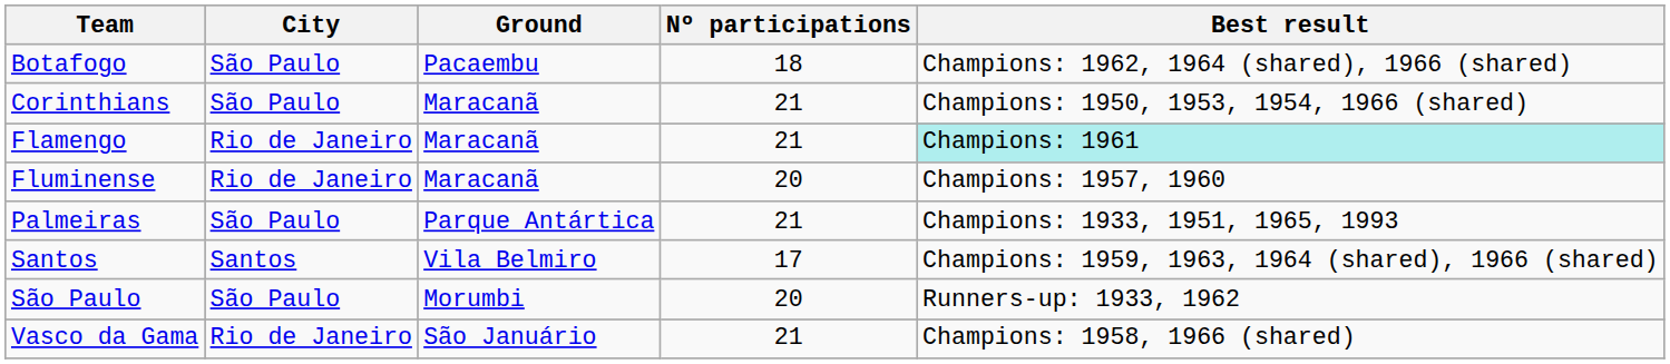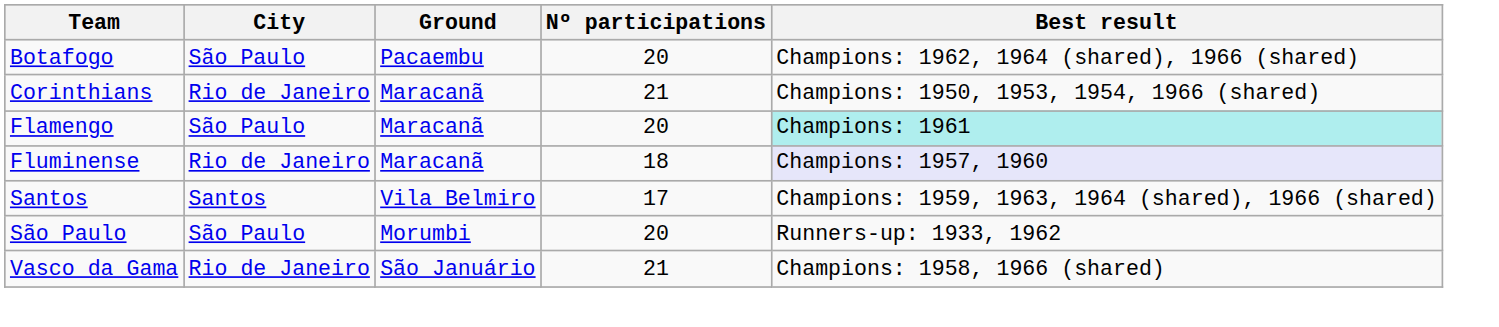 <table class="wikitable sortable">
 <tr>
 <th>Team</th>
 <th>City</th>
 <th>Ground</th>
 <th>Nº participations</th>
 <th>Best result</th>
 </tr>
 <tr>
 <td><a href='#'>Botafogo</a></td>
 <td> <a href='#'>São Paulo</a></td>
 <td><a href='#'>Pacaembu</a></td>
-<td align=center>18</td>
+<td align=center>20</td>
 <td>Champions: 1962, 1964 (shared), 1966 (shared)</td>
 </tr>
 <tr>
 <td><a href='#'>Corinthians</a></td>
-<td> <a href='#'>São Paulo</a></td>
+<td> <a href='#'>Rio de Janeiro</a></td>
 <td><a href='#'>Maracanã</a></td>
 <td align=center>21</td>
 <td>Champions: 1950, 1953, 1954, 1966 (shared)</td>
 </tr>
 <tr>
 <td><a href='#'>Flamengo</a></td>
-<td> <a href='#'>Rio de Janeiro</a></td>
+<td> <a href='#'>São Paulo</a></td>
 <td><a href='#'>Maracanã</a></td>
-<td align=center>21</td>
+<td align=center>20</td>
 <td style="background: paleturquoise;">Champions: 1961</td>
 </tr>
 <tr>
 <td><a href='#'>Fluminense</a></td>
 <td> <a href='#'>Rio de Janeiro</a></td>
 <td><a href='#'>Maracanã</a></td>
-<td align=center>20</td>
-<td>Champions: 1957, 1960</td>
-</tr>
-<tr>
-<td><a href='#'>Palmeiras</a></td>
-<td> <a href='#'>São Paulo</a></td>
-<td><a href='#'>Parque Antártica</a></td>
-<td align=center>21</td>
-<td>Champions: 1933, 1951, 1965, 1993</td>
+<td align=center>18</td>
+<td style="background: lavender;">Champions: 1957, 1960</td>
 </tr>
 <tr>
 <td><a href='#'>Santos</a></td>
 <td> <a href='#'>Santos</a></td>
 <td><a href='#'>Vila Belmiro</a></td>
 <td align=center>17</td>
 <td>Champions: 1959, 1963, 1964 (shared), 1966 (shared)</td>
 </tr>
 <tr>
 <td><a href='#'>São Paulo</a></td>
 <td> <a href='#'>São Paulo</a></td>
 <td><a href='#'>Morumbi</a></td>
 <td align=center>20</td>
 <td>Runners-up: 1933, 1962</td>
 </tr>
 <tr>
 <td><a href='#'>Vasco da Gama</a></td>
 <td> <a href='#'>Rio de Janeiro</a></td>
 <td><a href='#'>São Januário</a></td>
 <td align=center>21</td>
 <td>Champions: 1958, 1966 (shared)</td>
 </tr>
 </table>
